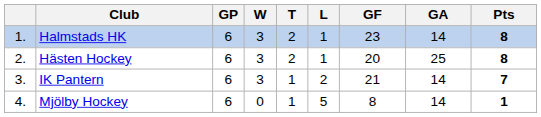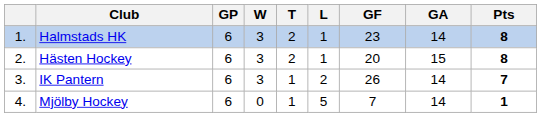 <table class="wikitable">
 <tr>
 <th width="30"></th>
 <th width="200">Club</th>
 <th width="30">GP</th>
 <th width="30">W</th>
 <th width="30">T</th>
 <th width="30">L</th>
 <th width="70">GF</th>
 <th width="70">GA</th>
 <th width="70">Pts</th>
 </tr>
 <tr bgcolor="#BCD2EE" align="center">
 <td>1.</td>
 <td align="left"><a href='#'>Halmstads HK</a></td>
 <td>6</td>
 <td>3</td>
 <td>2</td>
 <td>1</td>
 <td>23</td>
 <td>14</td>
 <td><strong>8</strong></td>
 </tr>
 <tr bgcolor="#FFFFFF" align="center">
 <td>2.</td>
 <td align="left"><a href='#'>Hästen Hockey</a></td>
 <td>6</td>
 <td>3</td>
 <td>2</td>
 <td>1</td>
 <td>20</td>
-<td>25</td>
+<td>15</td>
 <td><strong>8</strong></td>
 </tr>
 <tr bgcolor="#FFFFFF" align="center">
 <td>3.</td>
 <td align="left"><a href='#'>IK Pantern</a></td>
 <td>6</td>
 <td>3</td>
 <td>1</td>
 <td>2</td>
-<td>21</td>
+<td>26</td>
 <td>14</td>
 <td><strong>7</strong></td>
 </tr>
 <tr bgcolor="#FFFFFF" align="center">
 <td>4.</td>
 <td align="left"><a href='#'>Mjölby Hockey</a></td>
 <td>6</td>
 <td>0</td>
 <td>1</td>
 <td>5</td>
-<td>8</td>
+<td>7</td>
 <td>14</td>
 <td><strong>1</strong></td>
 </tr>
 </table>
